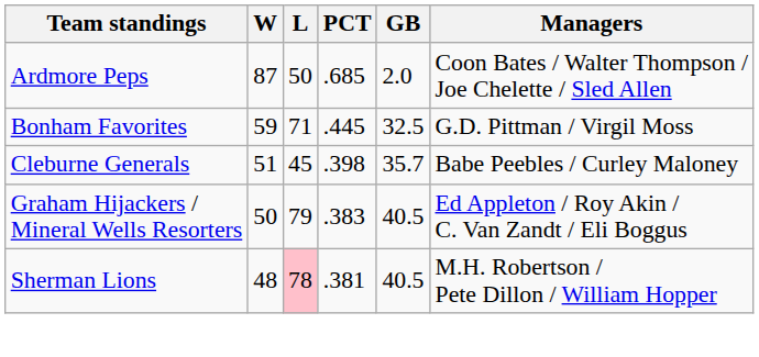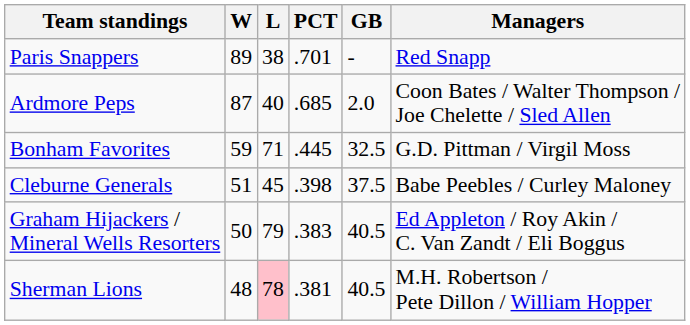 <table class="wikitable">
 <tr>
 <th>Team standings</th>
 <th>W</th>
 <th>L</th>
 <th>PCT</th>
 <th>GB</th>
 <th>Managers</th>
 </tr>
 <tr>
+<td><a href='#'>Paris Snappers</a></td>
+<td>89</td>
+<td>38</td>
+<td>.701</td>
+<td>-</td>
+<td><a href='#'>Red Snapp</a></td>
+</tr>
+<tr>
 <td><a href='#'>Ardmore Peps</a></td>
 <td>87</td>
-<td>50</td>
+<td>40</td>
 <td>.685</td>
 <td>2.0</td>
 <td>Coon Bates / Walter Thompson /<br> Joe Chelette / <a href='#'>Sled Allen</a></td>
 </tr>
 <tr>
 <td><a href='#'>Bonham Favorites</a></td>
 <td>59</td>
 <td>71</td>
 <td>.445</td>
 <td>32.5</td>
 <td>G.D. Pittman / Virgil Moss</td>
 </tr>
 <tr>
 <td><a href='#'>Cleburne Generals</a></td>
 <td>51</td>
 <td>45</td>
 <td>.398</td>
-<td>35.7</td>
+<td>37.5</td>
 <td>Babe Peebles / Curley Maloney</td>
 </tr>
 <tr>
 <td><a href='#'>Graham Hijackers</a> /<br> <a href='#'>Mineral Wells Resorters</a></td>
 <td>50</td>
 <td>79</td>
 <td>.383</td>
 <td>40.5</td>
 <td><a href='#'>Ed Appleton</a> / Roy Akin /<br>C. Van Zandt / Eli Boggus</td>
 </tr>
 <tr>
 <td><a href='#'>Sherman Lions</a></td>
 <td>48</td>
 <td style="background: pink;">78</td>
 <td>.381</td>
 <td>40.5</td>
 <td>M.H. Robertson /<br>Pete Dillon / <a href='#'>William Hopper</a></td>
 </tr>
 </table>
